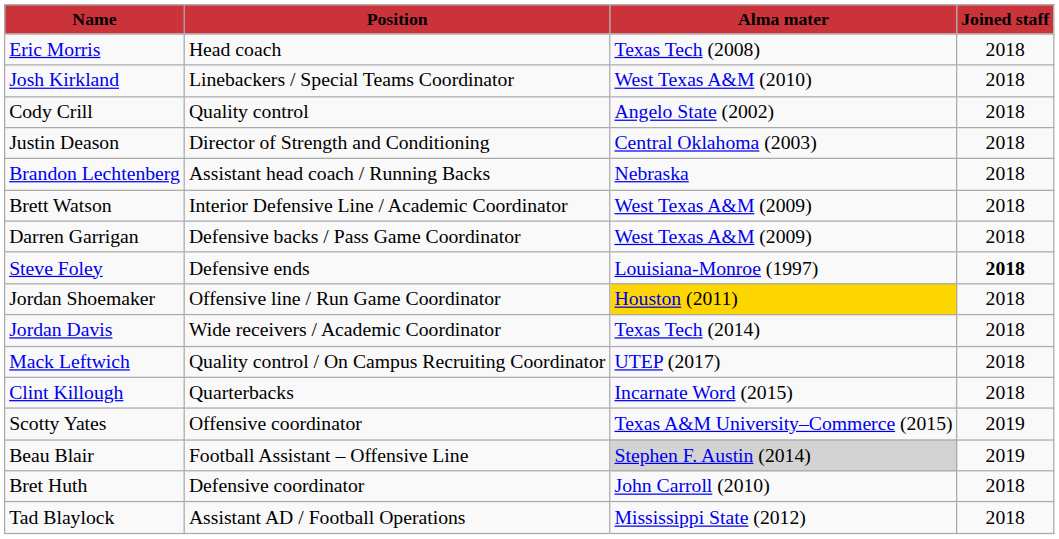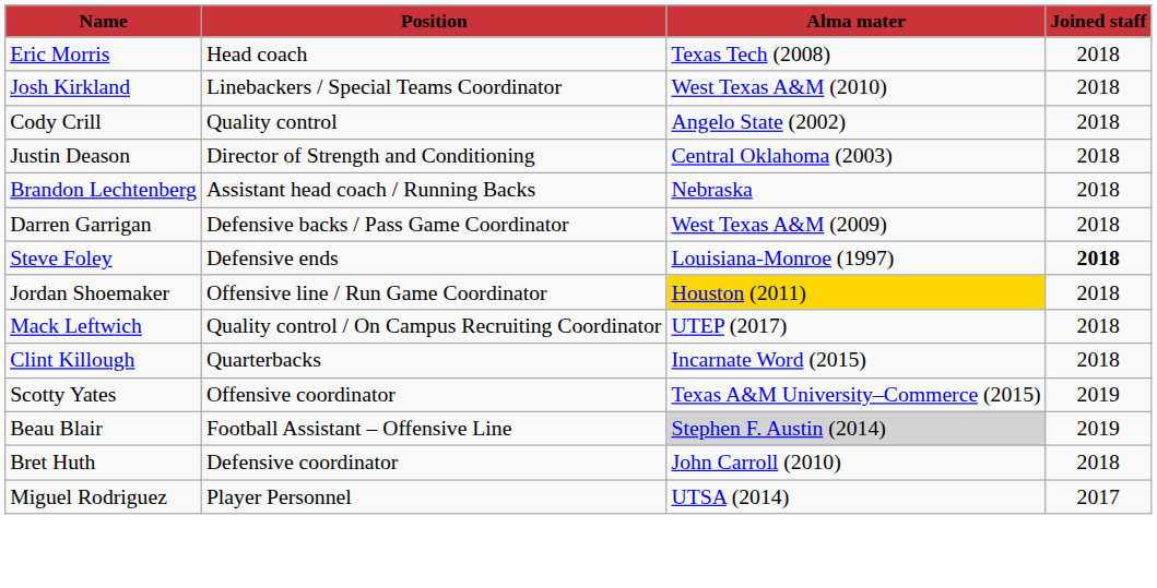 <table class="wikitable">
 <tr style="background:#CB333B; text-align:center;font-size:90%;">
 <td><span><strong>Name</strong> </span></td>
 <td><span><strong>Position</strong> </span></td>
 <td><span><strong>Alma mater</strong></span></td>
 <td><span><strong>Joined staff</strong></span></td>
 </tr>
 <tr>
 <td><a href='#'>Eric Morris</a></td>
 <td>Head coach</td>
 <td><a href='#'>Texas Tech</a> (2008)</td>
 <td align=center>2018</td>
 </tr>
 <tr>
 <td><a href='#'>Josh Kirkland</a></td>
 <td>Linebackers / Special Teams Coordinator</td>
 <td><a href='#'>West Texas A&M</a> (2010)</td>
 <td align=center>2018</td>
 </tr>
 <tr>
 <td>Cody Crill</td>
 <td>Quality control</td>
 <td><a href='#'>Angelo State</a> (2002)</td>
 <td align=center>2018</td>
 </tr>
 <tr>
 <td>Justin Deason</td>
 <td>Director of Strength and Conditioning</td>
 <td><a href='#'>Central Oklahoma</a> (2003)</td>
 <td align=center>2018</td>
 </tr>
 <tr>
 <td><a href='#'>Brandon Lechtenberg</a></td>
 <td>Assistant head coach / Running Backs</td>
 <td><a href='#'>Nebraska</a></td>
 <td align=center>2018</td>
 </tr>
 <tr>
-<td>Brett Watson</td>
-<td>Interior Defensive Line / Academic Coordinator</td>
-<td><a href='#'>West Texas A&M</a> (2009)</td>
-<td align=center>2018</td>
-</tr>
-<tr>
 <td>Darren Garrigan</td>
 <td>Defensive backs / Pass Game Coordinator</td>
 <td><a href='#'>West Texas A&M</a> (2009)</td>
 <td align=center>2018</td>
 </tr>
 <tr>
 <td><a href='#'>Steve Foley</a></td>
 <td>Defensive ends</td>
 <td><a href='#'>Louisiana-Monroe</a> (1997)</td>
 <td align=center><strong>2018</strong></td>
 </tr>
 <tr>
 <td>Jordan Shoemaker</td>
 <td>Offensive line / Run Game Coordinator</td>
 <td style="background: gold;"><a href='#'>Houston</a> (2011)</td>
-<td align=center>2018</td>
-</tr>
-<tr>
-<td><a href='#'>Jordan Davis</a></td>
-<td>Wide receivers / Academic Coordinator</td>
-<td><a href='#'>Texas Tech</a> (2014)</td>
 <td align=center>2018</td>
 </tr>
 <tr>
 <td><a href='#'>Mack Leftwich</a></td>
 <td>Quality control / On Campus Recruiting Coordinator</td>
 <td><a href='#'>UTEP</a> (2017)</td>
 <td align=center>2018</td>
 </tr>
 <tr>
 <td><a href='#'>Clint Killough</a></td>
 <td>Quarterbacks</td>
 <td><a href='#'>Incarnate Word</a> (2015)</td>
 <td align=center>2018</td>
 </tr>
 <tr>
 <td>Scotty Yates</td>
 <td>Offensive coordinator</td>
 <td><a href='#'>Texas A&M University–Commerce</a> (2015)</td>
 <td align=center>2019</td>
 </tr>
 <tr>
 <td>Beau Blair</td>
 <td>Football Assistant – Offensive Line</td>
 <td style="background: lightgrey;"><a href='#'>Stephen F. Austin</a> (2014)</td>
 <td align=center>2019</td>
 </tr>
 <tr>
 <td>Bret Huth</td>
 <td>Defensive coordinator</td>
 <td><a href='#'>John Carroll</a> (2010)</td>
 <td align=center>2018</td>
 </tr>
 <tr>
-<td>Tad Blaylock</td>
-<td>Assistant AD / Football Operations</td>
-<td><a href='#'>Mississippi State</a> (2012)</td>
-<td align=center>2018</td>
+<td>Miguel Rodriguez</td>
+<td>Player Personnel</td>
+<td><a href='#'>UTSA</a> (2014)</td>
+<td align=center>2017</td>
 </tr>
 </table>
